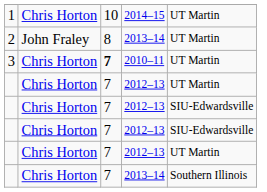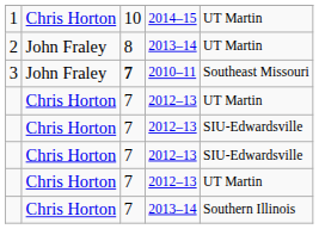 <table class="wikitable">
 <tr>
 </tr>
 <tr>
 <td>1</td>
 <td><a href='#'>Chris Horton</a></td>
 <td>10</td>
 <td style="font-size:80%;"><a href='#'>2014–15</a></td>
 <td style="font-size:80%;">UT Martin</td>
 </tr>
 <tr>
 <td>2</td>
 <td>John Fraley</td>
 <td>8</td>
 <td style="font-size:80%;"><a href='#'>2013–14</a></td>
 <td style="font-size:80%;">UT Martin</td>
 </tr>
 <tr>
 <td>3</td>
-<td><a href='#'>Chris Horton</a></td>
+<td>John Fraley</td>
 <td><strong>7</strong></td>
 <td style="font-size:80%;"><a href='#'>2010–11</a></td>
-<td style="font-size:80%;">UT Martin</td>
+<td style="font-size:80%;">Southeast Missouri</td>
 </tr>
 <tr>
 <td></td>
 <td><a href='#'>Chris Horton</a></td>
 <td>7</td>
 <td style="font-size:80%;"><a href='#'>2012–13</a></td>
 <td style="font-size:80%;">UT Martin</td>
 </tr>
 <tr>
 <td></td>
 <td><a href='#'>Chris Horton</a></td>
 <td>7</td>
 <td style="font-size:80%;"><a href='#'>2012–13</a></td>
 <td style="font-size:80%;">SIU-Edwardsville</td>
 </tr>
 <tr>
 <td></td>
 <td><a href='#'>Chris Horton</a></td>
 <td>7</td>
 <td style="font-size:80%;"><a href='#'>2012–13</a></td>
 <td style="font-size:80%;">SIU-Edwardsville</td>
 </tr>
 <tr>
 <td></td>
 <td><a href='#'>Chris Horton</a></td>
 <td>7</td>
 <td style="font-size:80%;"><a href='#'>2012–13</a></td>
 <td style="font-size:80%;">UT Martin</td>
 </tr>
 <tr>
 <td></td>
 <td><a href='#'>Chris Horton</a></td>
 <td>7</td>
 <td style="font-size:80%;"><a href='#'>2013–14</a></td>
 <td style="font-size:80%;">Southern Illinois</td>
 </tr>
 </table>
